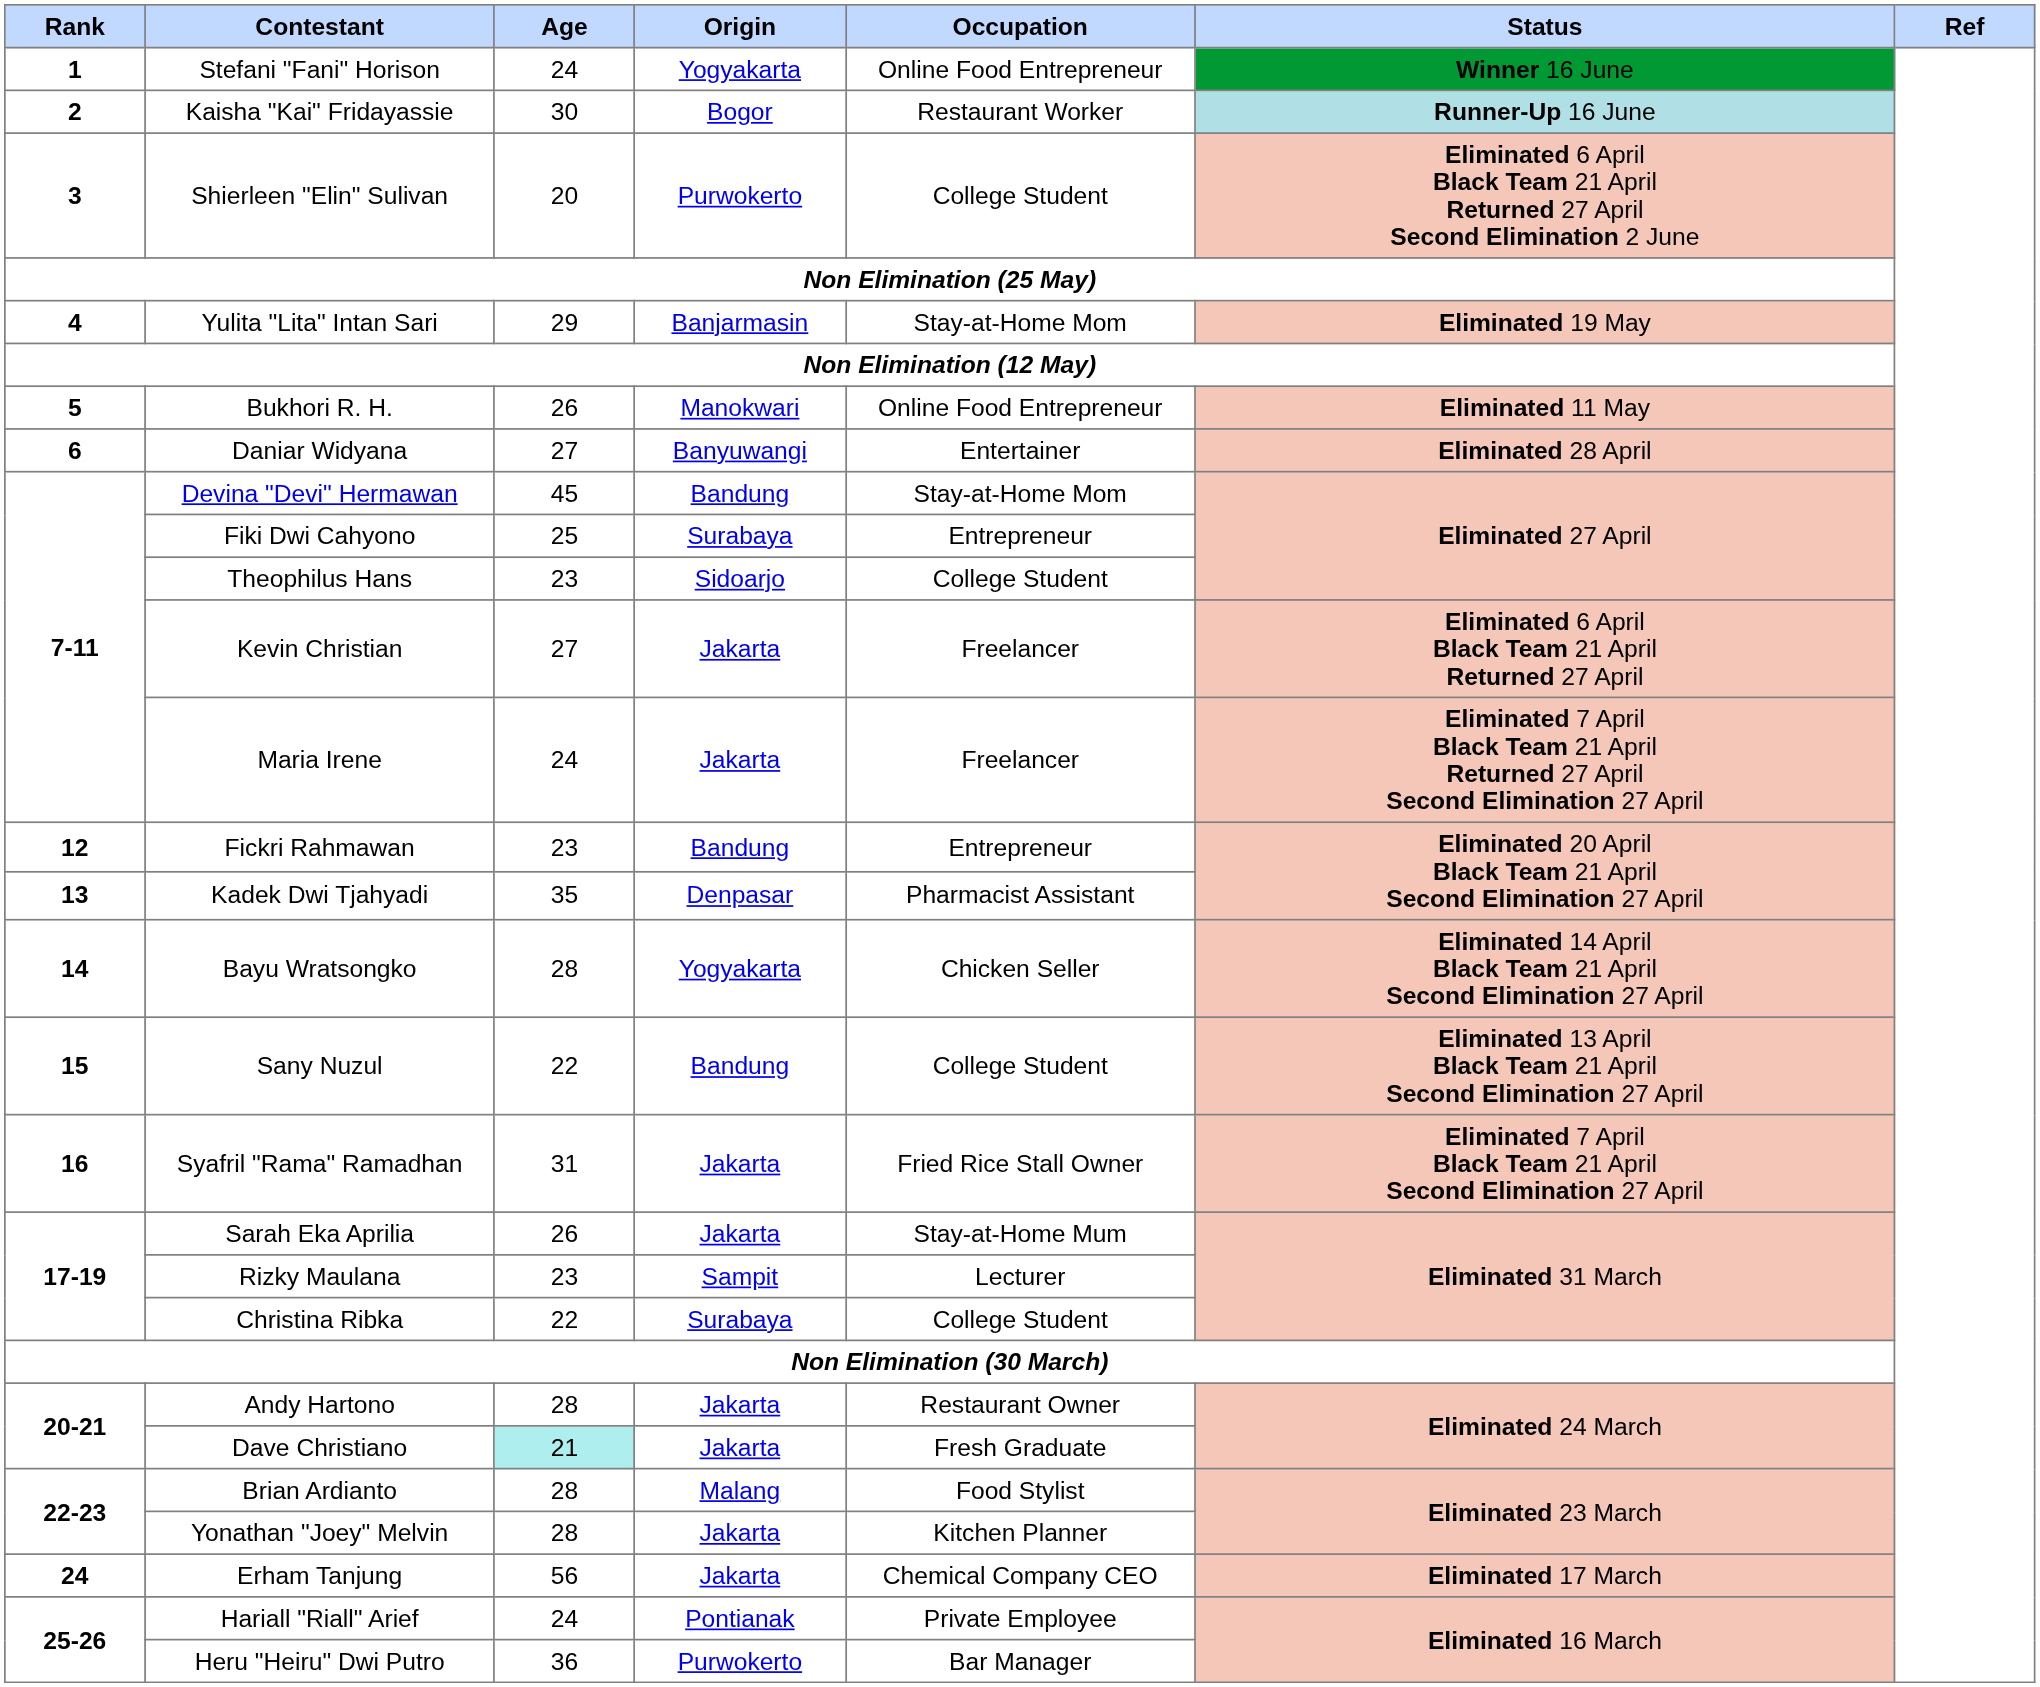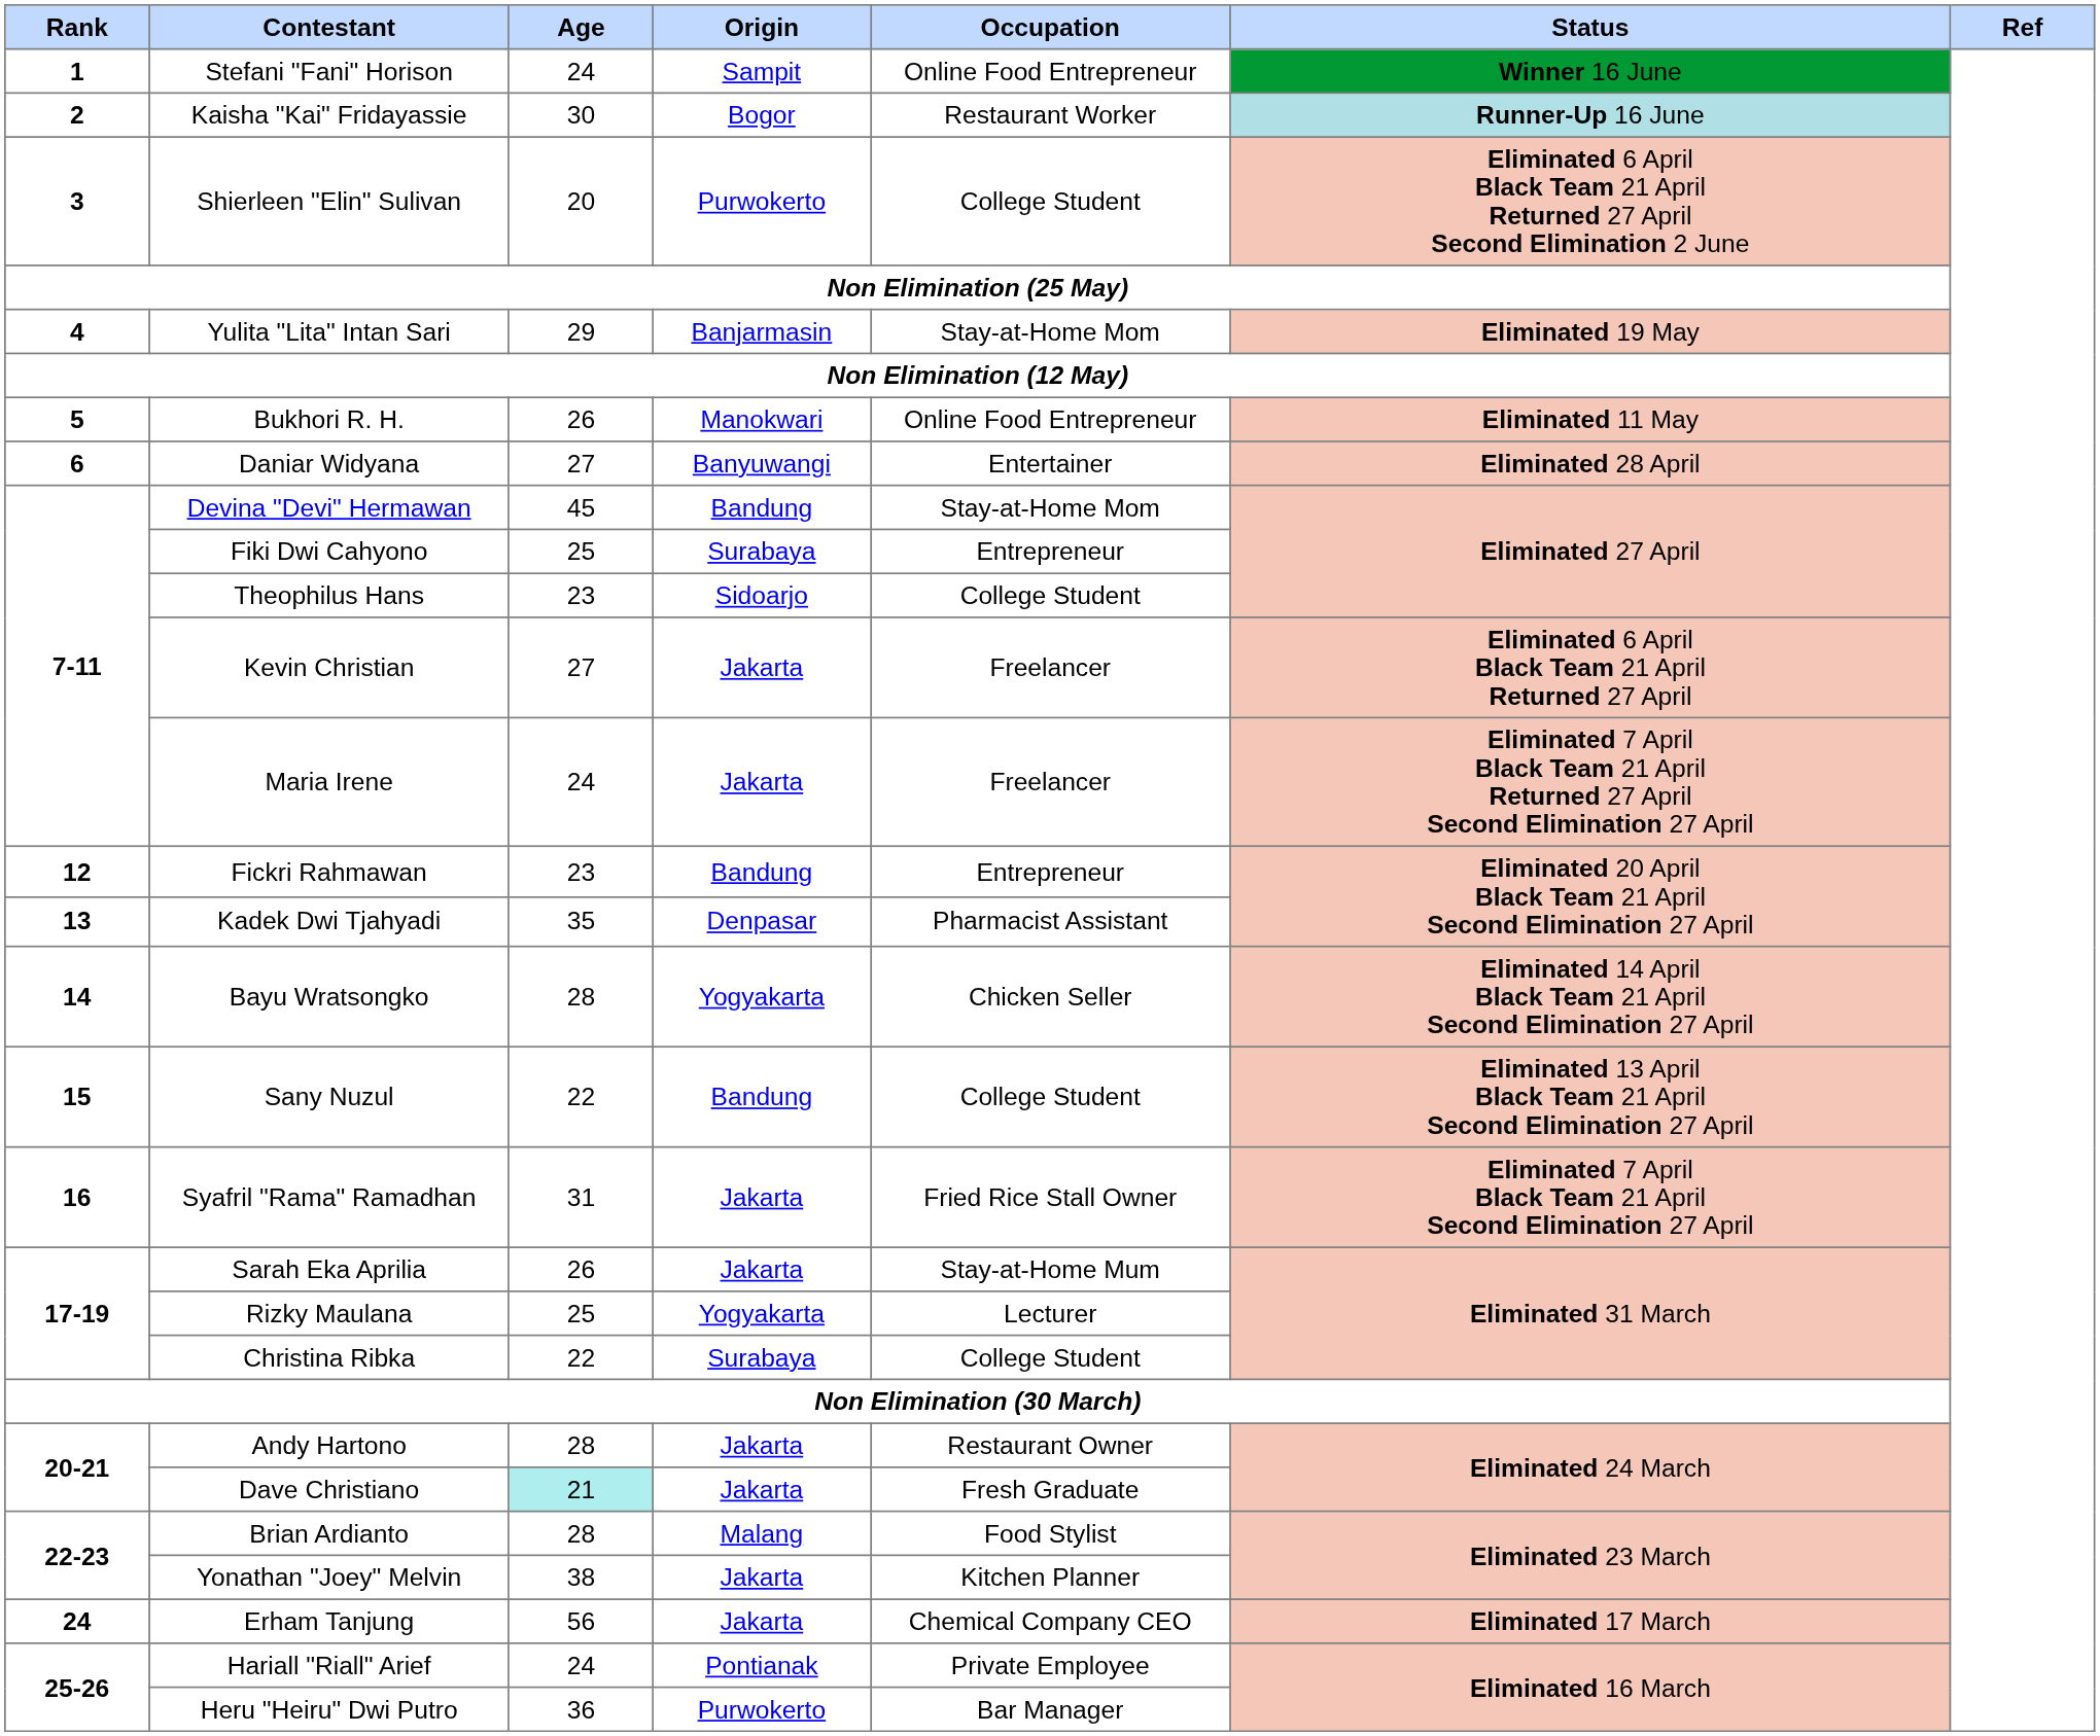 <table border="1" cellpadding="4" cellspacing="0"  style="text-align:center; font-size:90%; border-collapse:collapse; width:75%;">
 <tr style="background:#C1D8FF;">
 <th style="width:4%; text-align:center;">Rank</th>
 <th style="width:10%;">Contestant</th>
 <th style="width:4%; text-align:center;">Age</th>
 <th style="width:4%; text-align:center;">Origin</th>
 <th style="width:10%;">Occupation</th>
 <th style="width:20%;">Status</th>
 <th style="width:4%; text-align:center;">Ref</th>
 </tr>
 <tr>
 <td><strong>1</strong></td>
 <td>Stefani "Fani" Horison</td>
 <td>24</td>
-<td><a href='#'>Yogyakarta</a></td>
+<td><a href='#'>Sampit</a></td>
 <td>Online Food Entrepreneur</td>
 <td style="background:#093;"><span><strong>Winner</strong> 16 June</span></td>
 <td rowspan="29"></td>
 </tr>
 <tr>
 <td><strong>2</strong></td>
 <td>Kaisha "Kai" Fridayassie</td>
 <td>30</td>
 <td><a href='#'>Bogor</a></td>
 <td>Restaurant Worker</td>
 <td style="background:#B0E0E6;"><strong>Runner-Up</strong> 16 June</td>
 </tr>
 <tr>
 <td><strong>3</strong></td>
 <td>Shierleen "Elin" Sulivan</td>
 <td>20</td>
 <td><a href='#'>Purwokerto</a></td>
 <td>College Student</td>
 <td style="background:#f4c7b8"><strong>Eliminated</strong> 6 April<br><strong>Black Team</strong> 21 April<br><strong>Returned</strong> 27 April<br><strong>Second Elimination</strong> 2 June</td>
 </tr>
 <tr>
 <td align=center colspan=6><strong><em>Non Elimination (25 May)</em></strong></td>
 </tr>
 <tr>
 <td><strong>4</strong></td>
 <td>Yulita "Lita" Intan Sari</td>
 <td>29</td>
 <td><a href='#'>Banjarmasin</a></td>
 <td>Stay-at-Home Mom</td>
 <td style="background:#f4c7b8"><strong>Eliminated</strong> 19 May</td>
 </tr>
 <tr>
 <td align=center colspan=6><strong><em>Non Elimination (12 May)</em></strong></td>
 </tr>
 <tr>
 <td><strong>5</strong></td>
 <td>Bukhori R. H.</td>
 <td>26</td>
 <td><a href='#'>Manokwari</a></td>
 <td>Online Food Entrepreneur</td>
 <td style="background:#f4c7b8"><strong>Eliminated</strong> 11 May</td>
 </tr>
 <tr>
 <td><strong>6</strong></td>
 <td>Daniar Widyana</td>
 <td>27</td>
 <td><a href='#'>Banyuwangi</a></td>
 <td>Entertainer</td>
 <td style="background:#f4c7b8"><strong>Eliminated</strong> 28 April</td>
 </tr>
 <tr>
 <td rowspan="5"><strong>7-11</strong></td>
 <td><a href='#'>Devina "Devi" Hermawan</a></td>
 <td>45</td>
 <td><a href='#'>Bandung</a></td>
 <td>Stay-at-Home Mom</td>
 <td rowspan="3" style="background:#f4c7b8"><strong>Eliminated</strong> 27 April</td>
 </tr>
 <tr>
 <td>Fiki Dwi Cahyono</td>
 <td>25</td>
 <td><a href='#'>Surabaya</a></td>
 <td>Entrepreneur</td>
 </tr>
 <tr>
 <td>Theophilus Hans</td>
 <td>23</td>
 <td><a href='#'>Sidoarjo</a></td>
 <td>College Student</td>
 </tr>
 <tr>
 <td>Kevin Christian</td>
 <td>27</td>
 <td><a href='#'>Jakarta</a></td>
 <td>Freelancer</td>
 <td style="background:#f4c7b8"><strong>Eliminated</strong> 6 April<br><strong>Black Team</strong> 21 April<br><strong>Returned</strong> 27 April<br></td>
 </tr>
 <tr>
 <td>Maria Irene</td>
 <td>24</td>
 <td><a href='#'>Jakarta</a></td>
 <td>Freelancer</td>
 <td style="background:#f4c7b8"><strong>Eliminated</strong> 7 April<br><strong>Black Team</strong> 21 April<br><strong>Returned</strong> 27 April<br><strong>Second Elimination</strong> 27 April</td>
 </tr>
 <tr>
 <td><strong>12</strong></td>
 <td>Fickri Rahmawan</td>
 <td>23</td>
 <td><a href='#'>Bandung</a></td>
 <td>Entrepreneur</td>
 <td rowspan="2" style="background:#f4c7b8"><strong>Eliminated</strong> 20 April<br><strong>Black Team</strong> 21 April<br><strong>Second Elimination</strong> 27 April</td>
 </tr>
 <tr>
 <td><strong>13</strong></td>
 <td>Kadek Dwi Tjahyadi</td>
 <td>35</td>
 <td><a href='#'>Denpasar</a></td>
 <td>Pharmacist Assistant</td>
 </tr>
 <tr>
 <td><strong>14</strong></td>
 <td>Bayu Wratsongko</td>
 <td>28</td>
 <td><a href='#'>Yogyakarta</a></td>
 <td>Chicken Seller</td>
 <td style="background:#f4c7b8"><strong>Eliminated</strong> 14 April<br><strong>Black Team</strong> 21 April<br><strong>Second Elimination</strong> 27 April</td>
 </tr>
 <tr>
 <td><strong>15</strong></td>
 <td>Sany Nuzul</td>
 <td>22</td>
 <td><a href='#'>Bandung</a></td>
 <td>College Student</td>
 <td style="background:#f4c7b8"><strong>Eliminated</strong> 13 April<br><strong>Black Team</strong> 21 April<br><strong>Second Elimination</strong> 27 April</td>
 </tr>
 <tr>
 <td><strong>16</strong></td>
 <td>Syafril "Rama" Ramadhan</td>
 <td>31</td>
 <td><a href='#'>Jakarta</a></td>
 <td>Fried Rice Stall Owner</td>
 <td style="background:#f4c7b8"><strong>Eliminated</strong> 7 April<br><strong>Black Team</strong> 21 April<br><strong>Second Elimination</strong> 27 April</td>
 </tr>
 <tr>
 <td rowspan="3"><strong>17-19</strong></td>
 <td>Sarah Eka Aprilia</td>
 <td>26</td>
 <td><a href='#'>Jakarta</a></td>
 <td>Stay-at-Home Mum</td>
 <td rowspan="3" style="background:#f4c7b8"><strong>Eliminated</strong> 31 March</td>
 </tr>
 <tr>
 <td>Rizky Maulana</td>
-<td>23</td>
-<td><a href='#'>Sampit</a></td>
+<td>25</td>
+<td><a href='#'>Yogyakarta</a></td>
 <td>Lecturer</td>
 </tr>
 <tr>
 <td>Christina Ribka</td>
 <td>22</td>
 <td><a href='#'>Surabaya</a></td>
 <td>College Student</td>
 </tr>
 <tr>
 <td align=center colspan=6><strong><em>Non Elimination (30 March)</em></strong></td>
 </tr>
 <tr>
 <td rowspan="2"><strong>20-21</strong></td>
 <td>Andy Hartono</td>
 <td>28</td>
 <td><a href='#'>Jakarta</a></td>
 <td>Restaurant Owner</td>
 <td rowspan="2" style="background:#f4c7b8"><strong>Eliminated</strong> 24 March</td>
 </tr>
 <tr>
 <td>Dave Christiano</td>
 <td style="background: paleturquoise;">21</td>
 <td><a href='#'>Jakarta</a></td>
 <td>Fresh Graduate</td>
 </tr>
 <tr>
 <td rowspan="2"><strong>22-23</strong></td>
 <td>Brian Ardianto</td>
 <td>28</td>
 <td><a href='#'>Malang</a></td>
 <td>Food Stylist</td>
 <td rowspan="2" style="background:#f4c7b8"><strong>Eliminated</strong> 23 March</td>
 </tr>
 <tr>
 <td>Yonathan "Joey" Melvin</td>
-<td>28</td>
+<td>38</td>
 <td><a href='#'>Jakarta</a></td>
 <td>Kitchen Planner</td>
 </tr>
 <tr>
 <td><strong>24</strong></td>
 <td>Erham Tanjung</td>
 <td>56</td>
 <td><a href='#'>Jakarta</a></td>
 <td>Chemical Company CEO</td>
 <td style="background:#f4c7b8"><strong>Eliminated</strong> 17 March</td>
 </tr>
 <tr>
 <td rowspan="2"><strong>25-26</strong></td>
 <td>Hariall "Riall" Arief</td>
 <td>24</td>
 <td><a href='#'>Pontianak</a></td>
 <td>Private Employee</td>
 <td rowspan="2" style="background:#f4c7b8"><strong>Eliminated</strong> 16 March</td>
 </tr>
 <tr>
 <td>Heru "Heiru" Dwi Putro</td>
 <td>36</td>
 <td><a href='#'>Purwokerto</a></td>
 <td>Bar Manager</td>
 </tr>
 </table>
